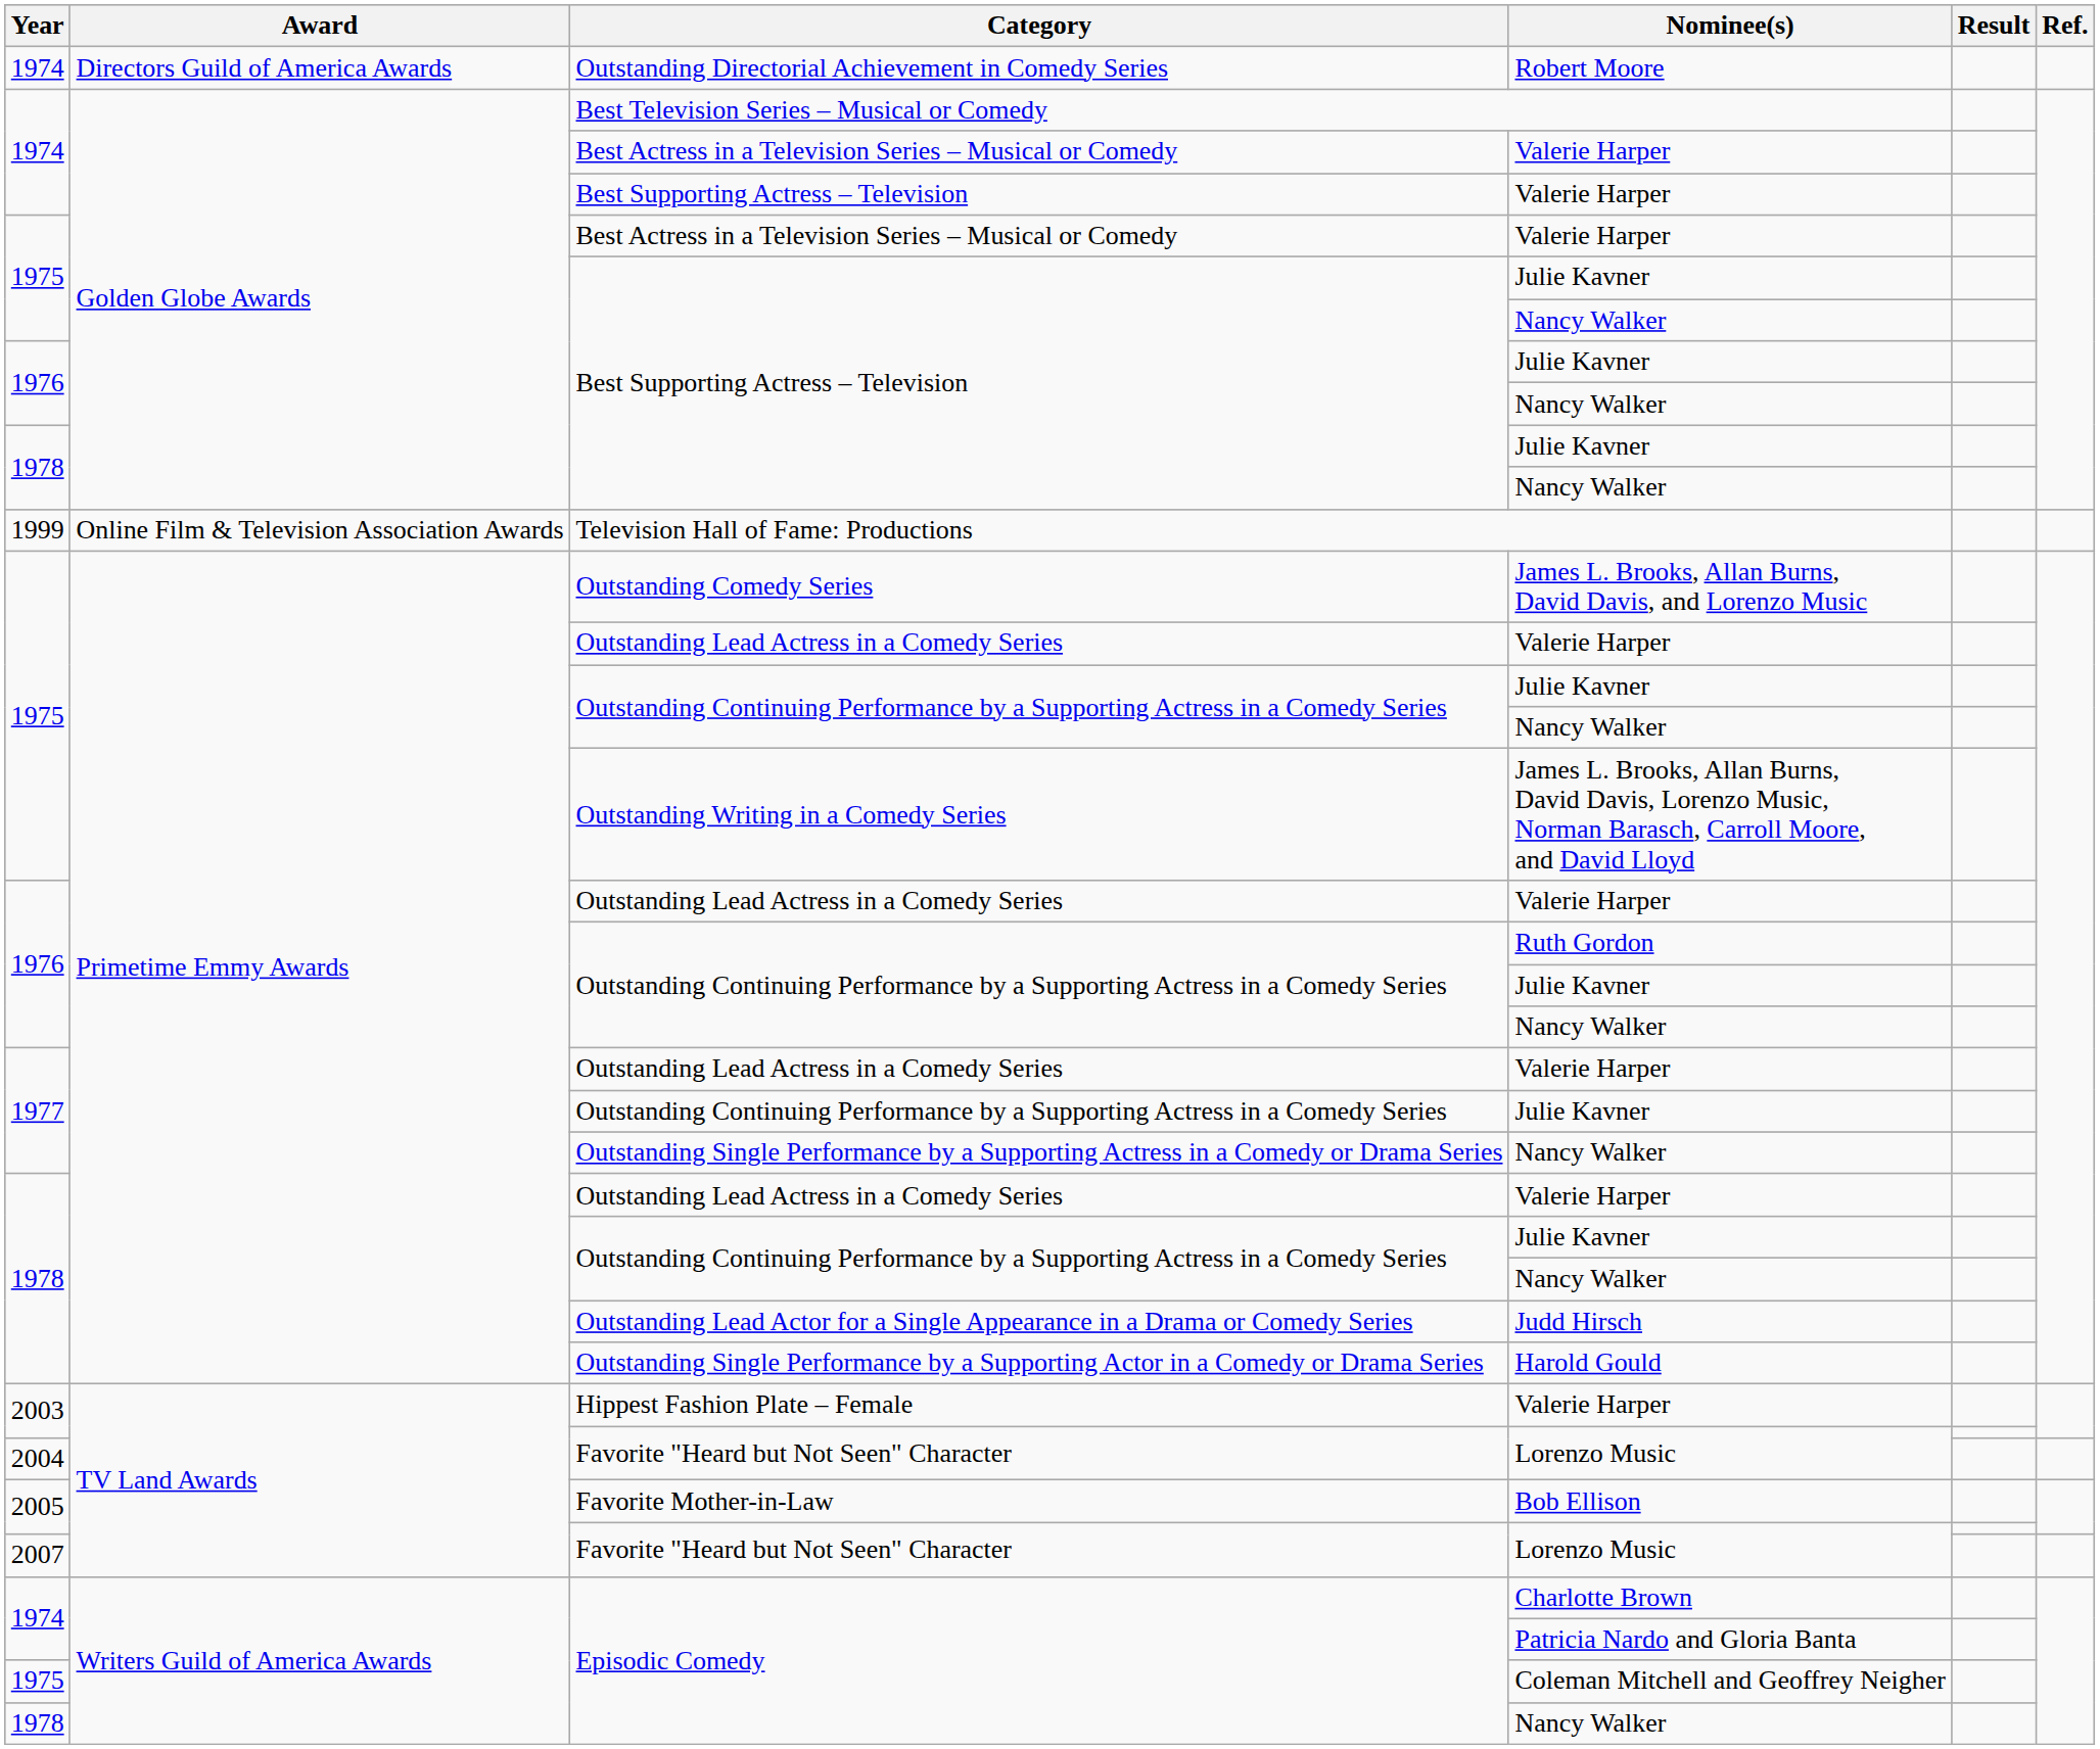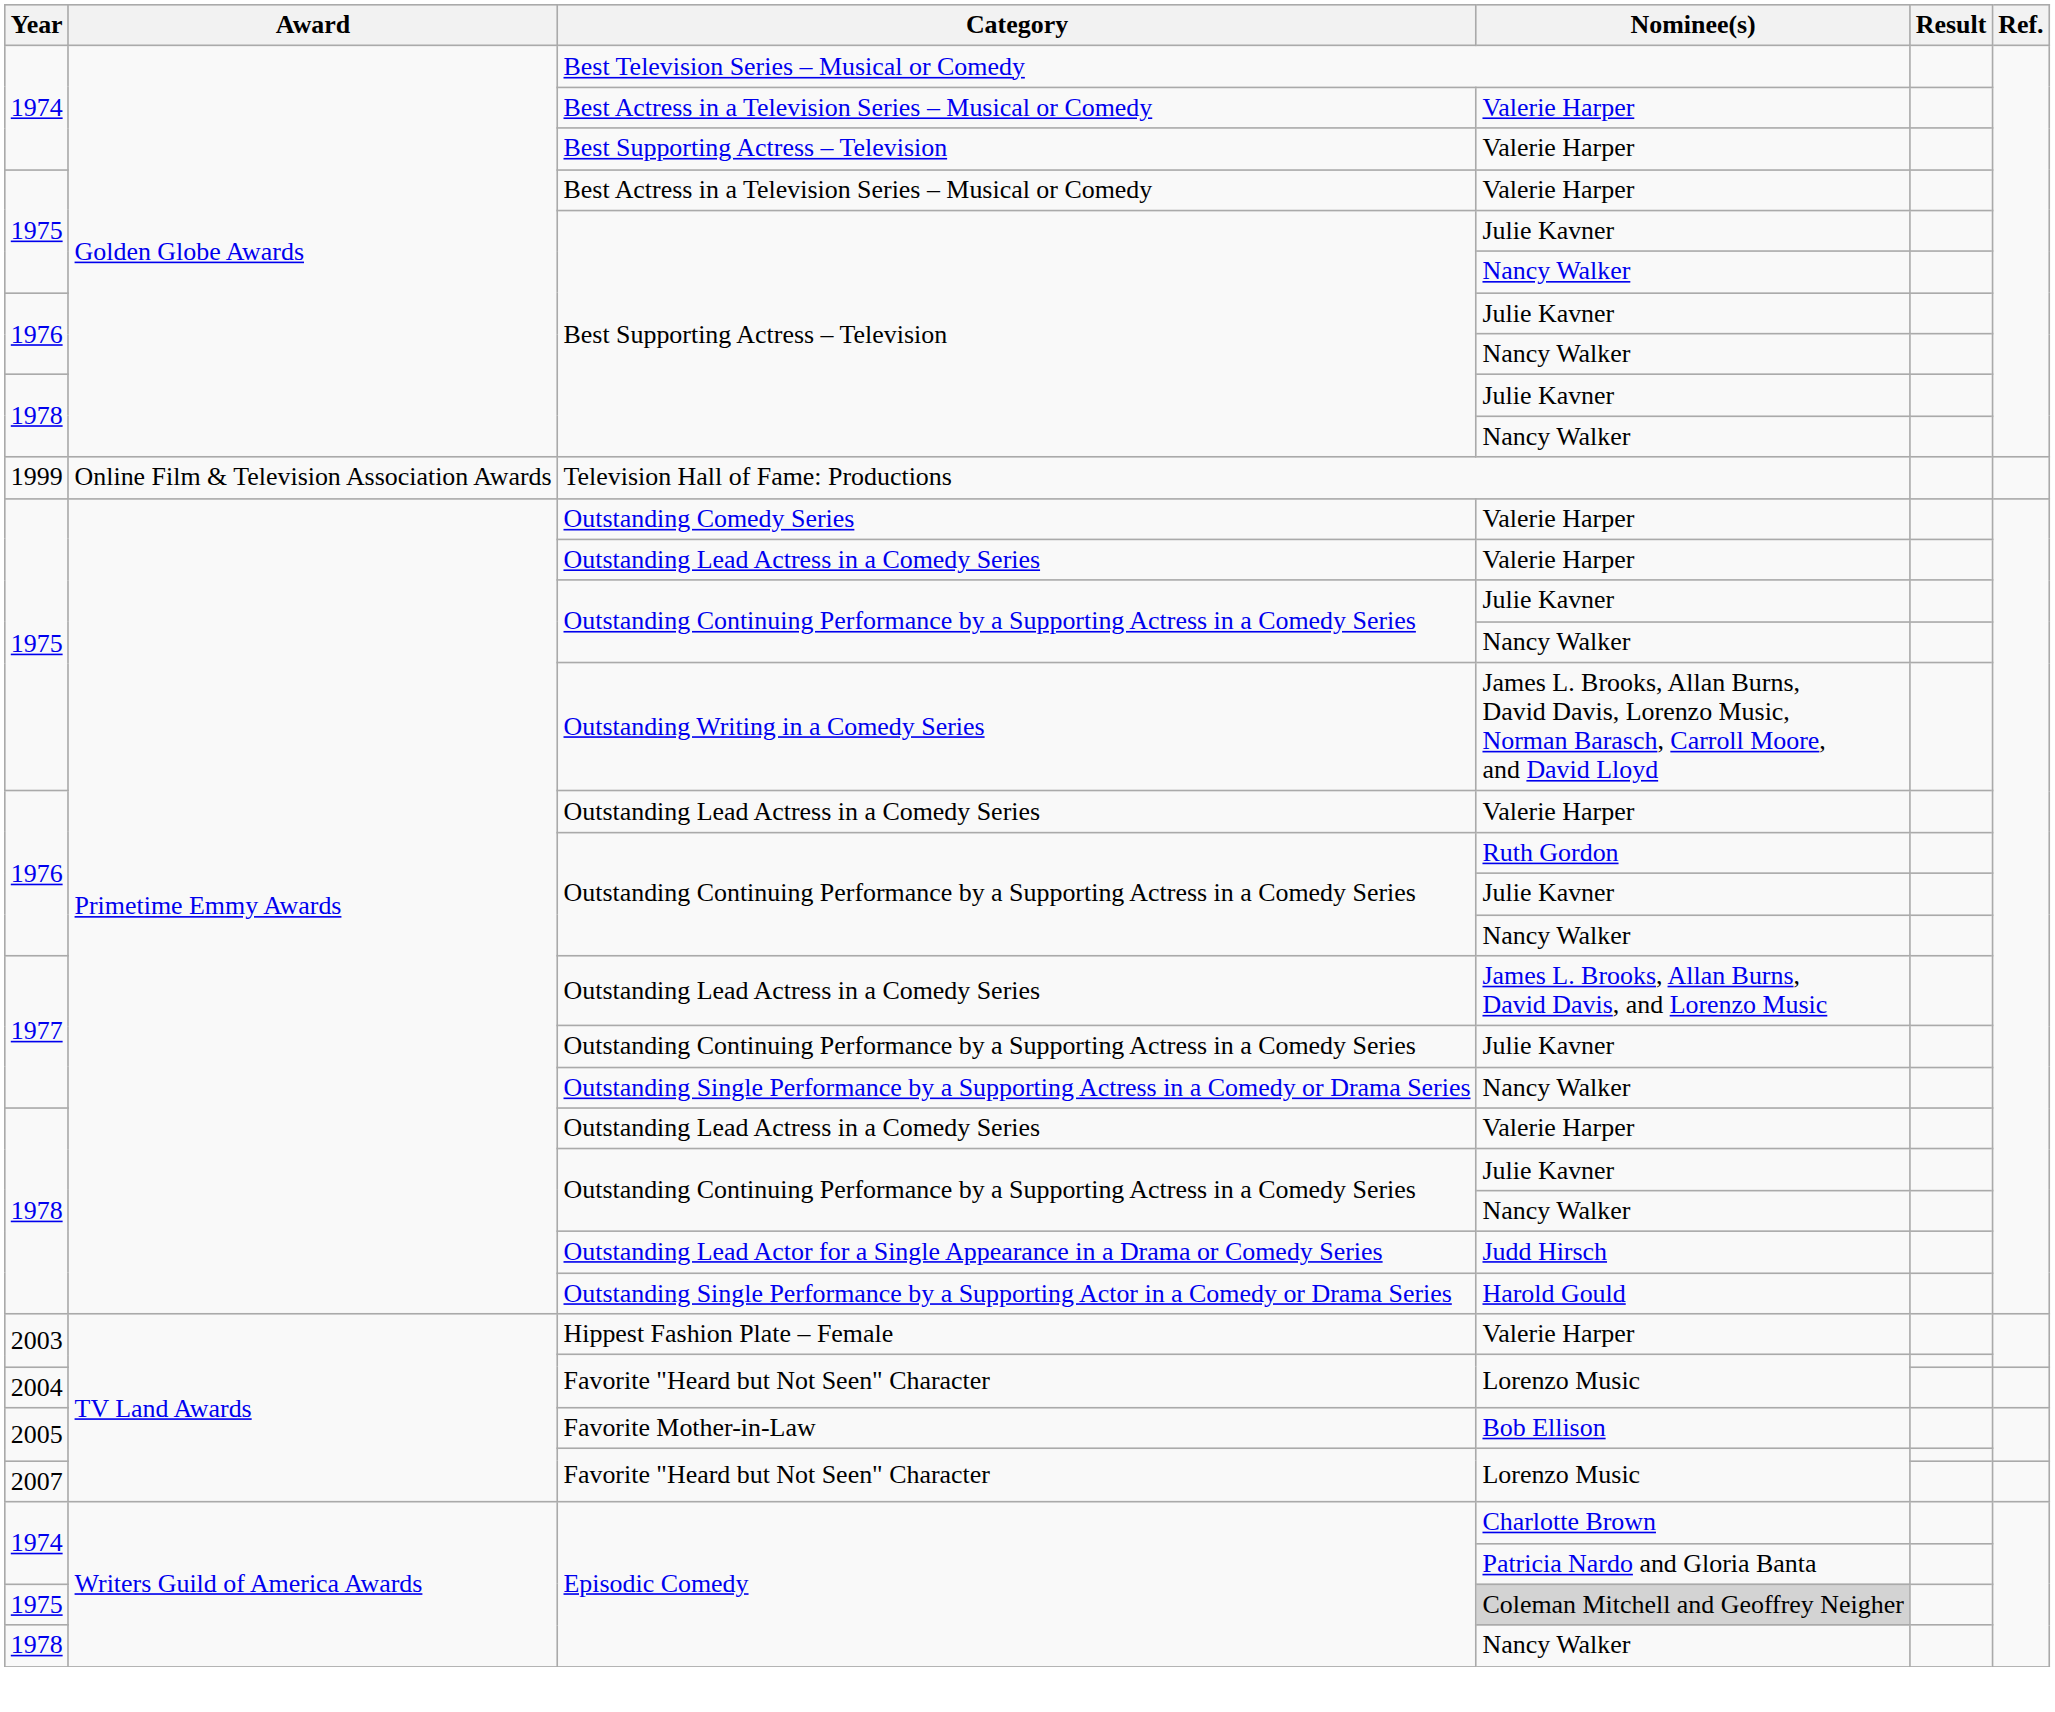 <table class="wikitable">
 <tr>
 <th>Year</th>
 <th>Award</th>
 <th>Category</th>
 <th>Nominee(s)</th>
 <th>Result</th>
 <th>Ref.</th>
-</tr>
-<tr>
-<td><a href='#'>1974</a></td>
-<td><a href='#'>Directors Guild of America Awards</a></td>
-<td><a href='#'>Outstanding Directorial Achievement in Comedy Series</a></td>
-<td><a href='#'>Robert Moore</a> </td>
-<td></td>
-<td align="center"></td>
 </tr>
 <tr>
 <td rowspan="3"><a href='#'>1974</a></td>
 <td rowspan="10"><a href='#'>Golden Globe Awards</a></td>
 <td colspan="2"><a href='#'>Best Television Series – Musical or Comedy</a></td>
 <td></td>
 <td align="center" rowspan="10"></td>
 </tr>
 <tr>
 <td><a href='#'>Best Actress in a Television Series – Musical or Comedy</a></td>
 <td><a href='#'>Valerie Harper</a></td>
 <td></td>
 </tr>
 <tr>
 <td><a href='#'>Best Supporting Actress – Television</a></td>
 <td>Valerie Harper</td>
 <td></td>
 </tr>
 <tr>
 <td rowspan="3"><a href='#'>1975</a></td>
 <td>Best Actress in a Television Series – Musical or Comedy</td>
 <td>Valerie Harper</td>
 <td></td>
 </tr>
 <tr>
 <td rowspan="6">Best Supporting Actress – Television</td>
 <td>Julie Kavner</td>
 <td></td>
 </tr>
 <tr>
 <td><a href='#'>Nancy Walker</a></td>
 <td></td>
 </tr>
 <tr>
 <td rowspan="2"><a href='#'>1976</a></td>
 <td>Julie Kavner</td>
 <td></td>
 </tr>
 <tr>
 <td>Nancy Walker</td>
 <td></td>
 </tr>
 <tr>
 <td rowspan="2"><a href='#'>1978</a></td>
 <td>Julie Kavner</td>
 <td></td>
 </tr>
 <tr>
 <td>Nancy Walker</td>
 <td></td>
 </tr>
 <tr>
 <td>1999</td>
 <td>Online Film & Television Association Awards</td>
 <td colspan="2">Television Hall of Fame: Productions</td>
 <td></td>
 <td align="center"></td>
 </tr>
 <tr>
 <td rowspan="5"><a href='#'>1975</a></td>
 <td rowspan="17"><a href='#'>Primetime Emmy Awards</a></td>
 <td><a href='#'>Outstanding Comedy Series</a></td>
-<td><a href='#'>James L. Brooks</a>, <a href='#'>Allan Burns</a>, <br> <a href='#'>David Davis</a>, and <a href='#'>Lorenzo Music</a></td>
+<td>Valerie Harper</td>
 <td></td>
 <td align="center" rowspan="17"></td>
 </tr>
 <tr>
 <td><a href='#'>Outstanding Lead Actress in a Comedy Series</a></td>
 <td>Valerie Harper </td>
 <td></td>
 </tr>
 <tr>
 <td rowspan="2"><a href='#'>Outstanding Continuing Performance by a Supporting Actress in a Comedy Series</a></td>
 <td>Julie Kavner</td>
 <td></td>
 </tr>
 <tr>
 <td>Nancy Walker</td>
 <td></td>
 </tr>
 <tr>
 <td><a href='#'>Outstanding Writing in a Comedy Series</a></td>
 <td>James L. Brooks, Allan Burns, <br> David Davis, Lorenzo Music, <br> <a href='#'>Norman Barasch</a>, <a href='#'>Carroll Moore</a>, <br> and <a href='#'>David Lloyd</a> </td>
 <td></td>
 </tr>
 <tr>
 <td rowspan="4"><a href='#'>1976</a></td>
 <td>Outstanding Lead Actress in a Comedy Series</td>
 <td>Valerie Harper</td>
 <td></td>
 </tr>
 <tr>
 <td rowspan="3">Outstanding Continuing Performance by a Supporting Actress in a Comedy Series</td>
 <td><a href='#'>Ruth Gordon</a> </td>
 <td></td>
 </tr>
 <tr>
 <td>Julie Kavner</td>
 <td></td>
 </tr>
 <tr>
 <td>Nancy Walker</td>
 <td></td>
 </tr>
 <tr>
 <td rowspan="3"><a href='#'>1977</a></td>
 <td>Outstanding Lead Actress in a Comedy Series</td>
-<td>Valerie Harper</td>
+<td><a href='#'>James L. Brooks</a>, <a href='#'>Allan Burns</a>, <br> <a href='#'>David Davis</a>, and <a href='#'>Lorenzo Music</a></td>
 <td></td>
 </tr>
 <tr>
 <td>Outstanding Continuing Performance by a Supporting Actress in a Comedy Series</td>
 <td>Julie Kavner</td>
 <td></td>
 </tr>
 <tr>
 <td><a href='#'>Outstanding Single Performance by a Supporting Actress in a Comedy or Drama Series</a></td>
 <td>Nancy Walker </td>
 <td></td>
 </tr>
 <tr>
 <td rowspan="5"><a href='#'>1978</a></td>
 <td>Outstanding Lead Actress in a Comedy Series</td>
 <td>Valerie Harper</td>
 <td></td>
 </tr>
 <tr>
 <td rowspan="2">Outstanding Continuing Performance by a Supporting Actress in a Comedy Series</td>
 <td>Julie Kavner</td>
 <td></td>
 </tr>
 <tr>
 <td>Nancy Walker</td>
 <td></td>
 </tr>
 <tr>
 <td><a href='#'>Outstanding Lead Actor for a Single Appearance in a Drama or Comedy Series</a></td>
 <td><a href='#'>Judd Hirsch</a> </td>
 <td></td>
 </tr>
 <tr>
 <td><a href='#'>Outstanding Single Performance by a Supporting Actor in a Comedy or Drama Series</a></td>
 <td><a href='#'>Harold Gould</a> </td>
 <td></td>
 </tr>
 <tr>
 <td rowspan="2">2003</td>
 <td rowspan="6"><a href='#'>TV Land Awards</a></td>
 <td>Hippest Fashion Plate – Female</td>
 <td>Valerie Harper</td>
 <td></td>
 <td align="center" rowspan="2"></td>
 </tr>
 <tr>
 <td rowspan="2">Favorite "Heard but Not Seen" Character</td>
 <td rowspan="2">Lorenzo Music</td>
 <td></td>
 </tr>
 <tr>
 <td>2004</td>
 <td></td>
 <td align="center"></td>
 </tr>
 <tr>
 <td rowspan="2">2005</td>
 <td>Favorite Mother-in-Law</td>
 <td><a href='#'>Bob Ellison</a> </td>
 <td></td>
 <td align="center" rowspan="2"></td>
 </tr>
 <tr>
 <td rowspan="2">Favorite "Heard but Not Seen" Character</td>
 <td rowspan="2">Lorenzo Music</td>
 <td></td>
 </tr>
 <tr>
 <td>2007</td>
 <td></td>
 <td align="center"></td>
 </tr>
 <tr>
 <td rowspan="2"><a href='#'>1974</a></td>
 <td rowspan="4"><a href='#'>Writers Guild of America Awards</a></td>
 <td rowspan="4"><a href='#'>Episodic Comedy</a></td>
 <td><a href='#'>Charlotte Brown</a> </td>
 <td></td>
 <td align="center" rowspan="4"></td>
 </tr>
 <tr>
 <td><a href='#'>Patricia Nardo</a> and Gloria Banta <br> </td>
 <td></td>
 </tr>
 <tr>
 <td><a href='#'>1975</a></td>
-<td>Coleman Mitchell and Geoffrey Neigher <br> </td>
+<td style="background: lightgrey;">Coleman Mitchell and Geoffrey Neigher <br> </td>
 <td></td>
 </tr>
 <tr>
 <td><a href='#'>1978</a></td>
 <td>Nancy Walker</td>
 <td></td>
 </tr>
 </table>
